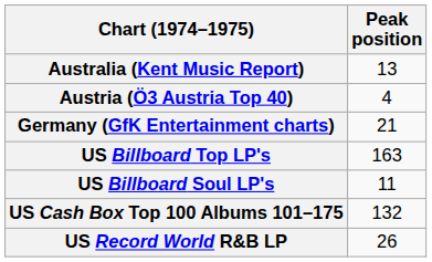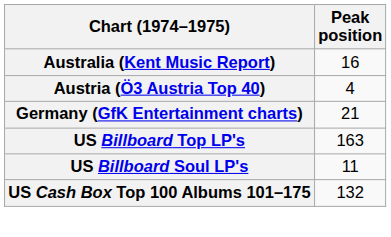 <table class="wikitable sortable plainrowheaders">
 <tr>
 <th scope="col">Chart (1974–1975)</th>
 <th scope="col">Peak<br>position</th>
 </tr>
 <tr>
 <th scope="row">Australia (<a href='#'>Kent Music Report</a>)</th>
-<td align="center">13</td>
+<td align="center">16</td>
 </tr>
 <tr>
 <th scope="row">Austria (<a href='#'>Ö3 Austria Top 40</a>)</th>
 <td align="center">4</td>
 </tr>
 <tr>
 <th scope="row">Germany (<a href='#'>GfK Entertainment charts</a>)</th>
 <td align="center">21</td>
 </tr>
 <tr>
 <th scope="row">US <a href='#'><em>Billboard</em> Top LP's</a></th>
 <td align="center">163</td>
 </tr>
 <tr>
 <th scope="row">US <a href='#'><em>Billboard</em> Soul LP's</a></th>
 <td align="center">11</td>
 </tr>
 <tr>
 <th scope="row">US <em>Cash Box</em> Top 100 Albums 101–175</th>
 <td align="center">132</td>
 </tr>
-<tr>
-<th scope="row">US <em><a href='#'>Record World</a></em> R&B LP</th>
-<td align="center">26</td>
-</tr>
 </table>
